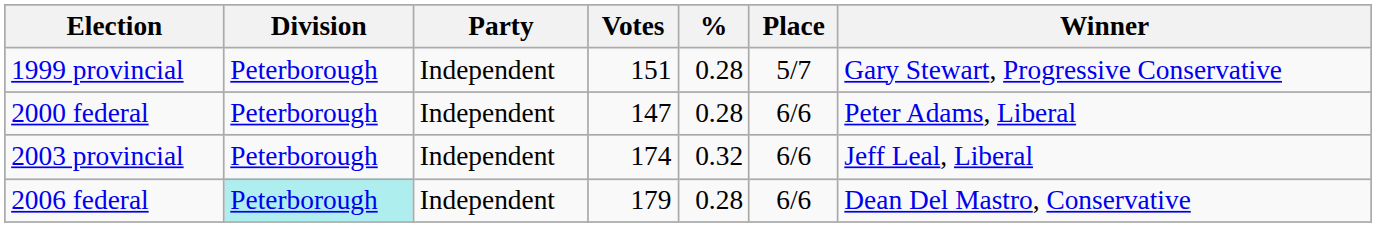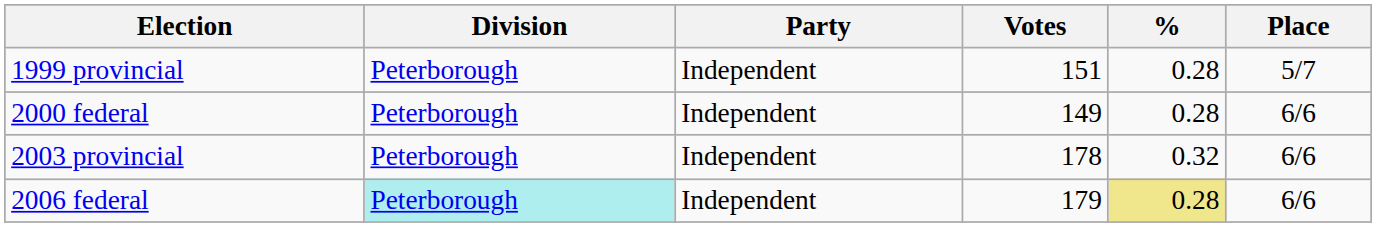 <table class="wikitable" width="800">
 <tr>
 <th align="left">Election</th>
 <th align="left">Division</th>
 <th align="left">Party</th>
 <th align="right">Votes</th>
 <th align="right">%</th>
 <th align="center">Place</th>
-<th align="center">Winner</th>
 </tr>
 <tr>
 <td align="left"><a href='#'>1999 provincial</a></td>
 <td align="left"><a href='#'>Peterborough</a></td>
 <td align="left">Independent</td>
 <td align="right">151</td>
 <td align="right">0.28</td>
 <td align="center">5/7</td>
-<td align="left"><a href='#'>Gary Stewart</a>, <a href='#'>Progressive Conservative</a></td>
 </tr>
 <tr>
 <td align="left"><a href='#'>2000 federal</a></td>
 <td align="left"><a href='#'>Peterborough</a></td>
 <td align="left">Independent</td>
-<td align="right">147</td>
+<td align="right">149</td>
 <td align="right">0.28</td>
 <td align="center">6/6</td>
-<td align="left"><a href='#'>Peter Adams</a>, <a href='#'>Liberal</a></td>
 </tr>
 <tr>
 <td align="left"><a href='#'>2003 provincial</a></td>
 <td align="left"><a href='#'>Peterborough</a></td>
 <td align="left">Independent</td>
-<td align="right">174</td>
+<td align="right">178</td>
 <td align="right">0.32</td>
 <td align="center">6/6</td>
-<td align="left"><a href='#'>Jeff Leal</a>, <a href='#'>Liberal</a></td>
 </tr>
 <tr>
 <td align="left"><a href='#'>2006 federal</a></td>
 <td align="left" style="background: paleturquoise;"><a href='#'>Peterborough</a></td>
 <td align="left">Independent</td>
 <td align="right">179</td>
-<td align="right">0.28</td>
+<td align="right" style="background: khaki;">0.28</td>
 <td align="center">6/6</td>
-<td align="left"><a href='#'>Dean Del Mastro</a>, <a href='#'>Conservative</a></td>
 </tr>
 </table>
